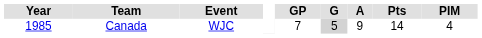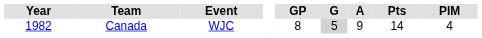 <table border="0" cellpadding="1" cellspacing="0" style="text-align:center; width:40em">
 <tr ALIGN="center" bgcolor="#e0e0e0">
 <th>Year</th>
 <th>Team</th>
 <th>Event</th>
 <th rowspan="99" bgcolor="#ffffff"> </th>
 <th>GP</th>
 <th>G</th>
 <th>A</th>
 <th>Pts</th>
 <th>PIM</th>
 </tr>
 <tr>
-<td><a href='#'>1985</a></td>
+<td><a href='#'>1982</a></td>
 <td><a href='#'>Canada</a></td>
 <td><a href='#'>WJC</a></td>
-<td>7</td>
+<td>8</td>
 <td style="background: lightgrey;">5</td>
 <td>9</td>
 <td>14</td>
 <td>4</td>
 </tr>
 </table>
